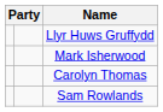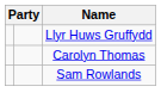 <table class="wikitable" style="text-align:center">
 <tr>
 <th colspan="2">Party</th>
 <th>Name</th>
 </tr>
 <tr>
 <td style="width: 4px" bgcolor=></td>
 <td style="text-align: left;" scope="row"><a href='#'></a></td>
 <td><a href='#'>Llyr Huws Gruffydd</a></td>
 </tr>
 <tr>
 <td style="width: 4px" bgcolor=></td>
 <td style="text-align: left;" scope="row"><a href='#'></a></td>
-<td><a href='#'>Mark Isherwood</a></td>
-</tr>
-<tr>
-<td style="width: 4px" bgcolor=></td>
-<td style="text-align: left;" scope="row"><a href='#'></a></td>
 <td><a href='#'>Carolyn Thomas</a></td>
 </tr>
 <tr>
 <td style="width: 4px" bgcolor=></td>
 <td style="text-align: left;" scope="row"><a href='#'></a></td>
 <td><a href='#'>Sam Rowlands</a></td>
 </tr>
 </table>
